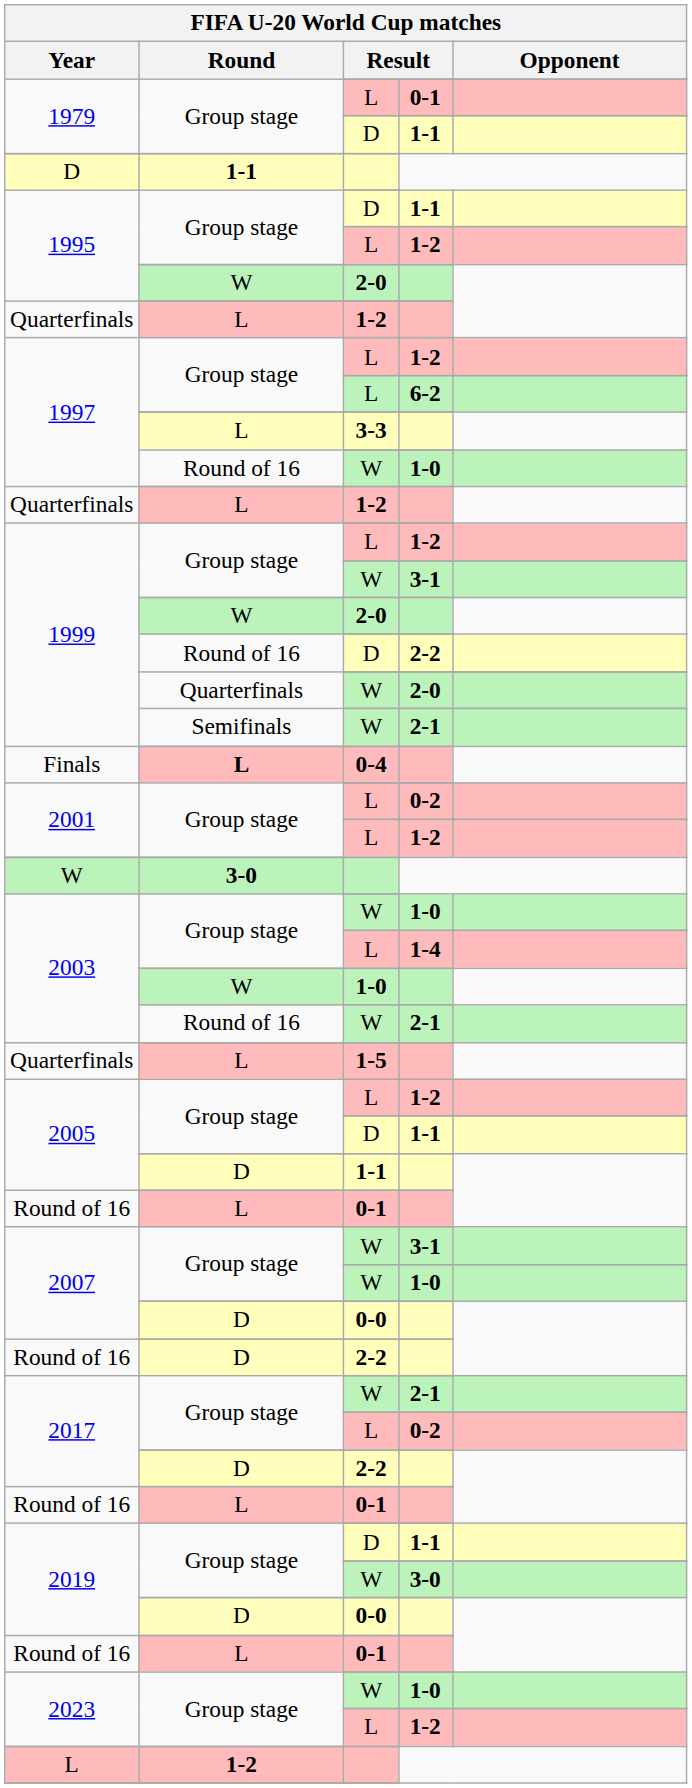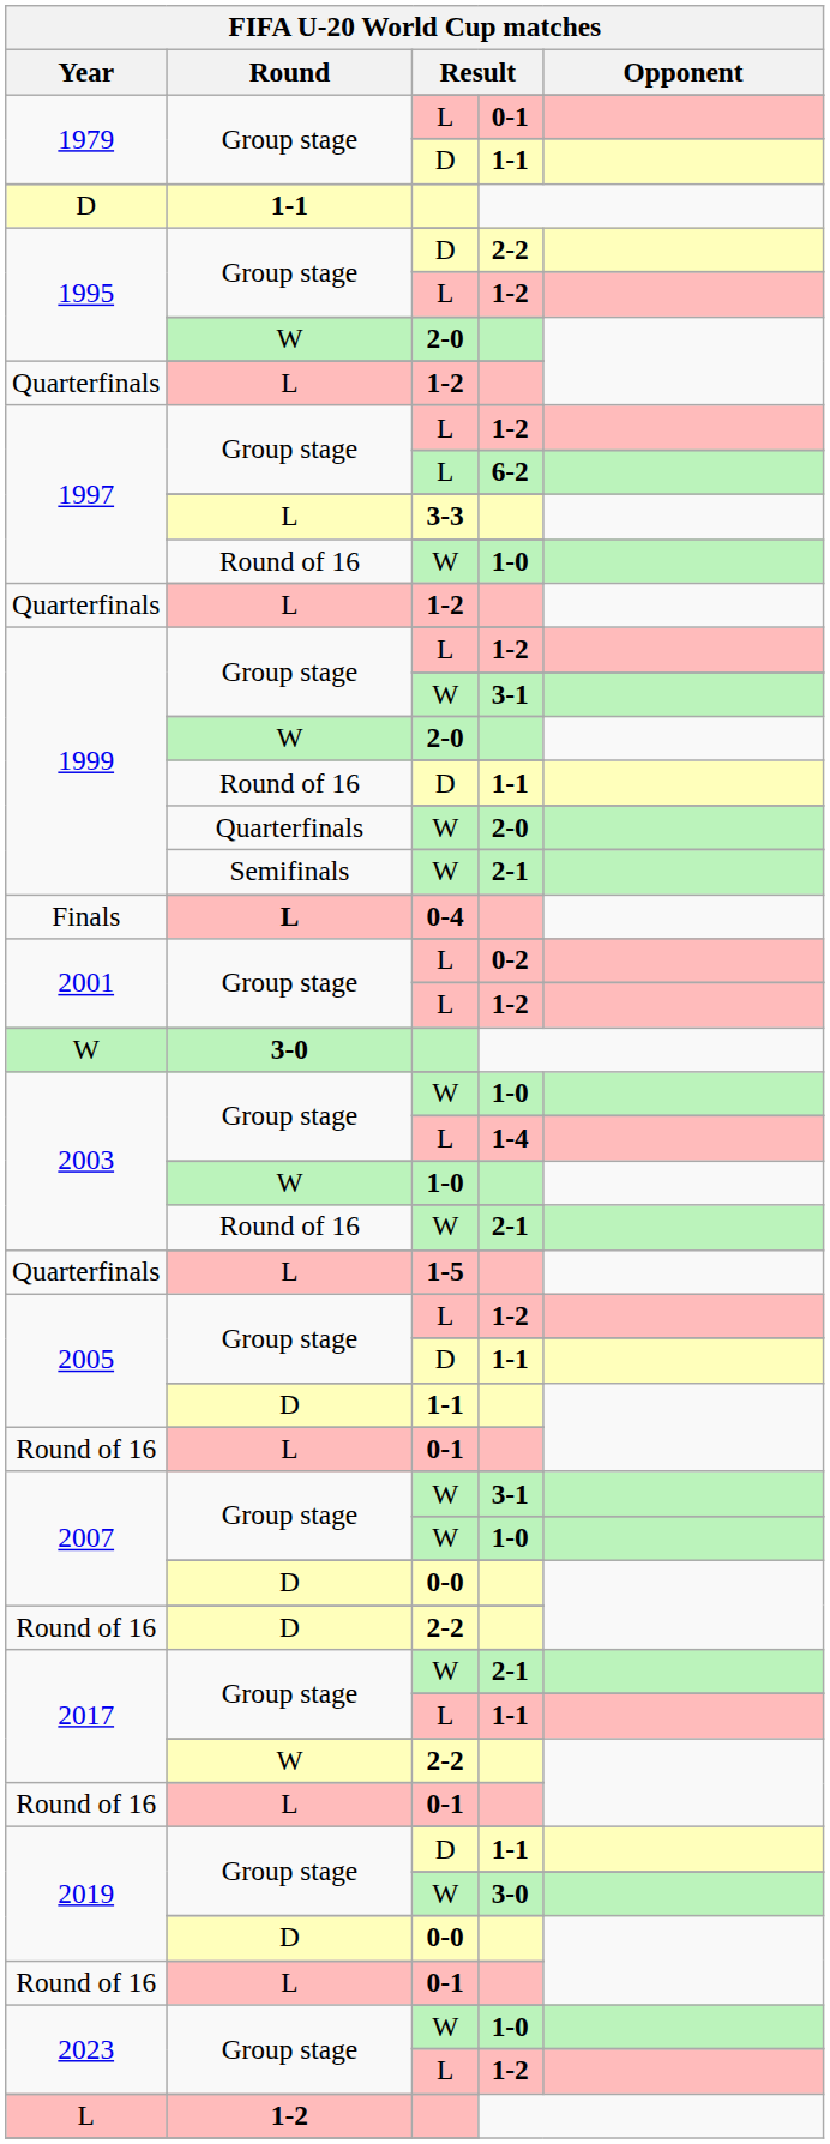 <table class="wikitable collapsible collapsed" style="text-align: center;">
 <tr>
 <th colspan=5>FIFA U-20 World Cup matches</th>
 </tr>
 <tr>
 <th>Year</th>
 <th style="width:100pt;">Round</th>
 <th style="width:50pt" colspan=2;>Result</th>
 <th style="width:115pt;">Opponent</th>
 </tr>
 <tr>
 <td rowspan=4><a href='#'>1979</a></td>
 <td rowspan=4>Group stage</td>
 </tr>
 <tr style="background:#ffbbbb;">
 <td>L</td>
 <td><strong>0-1</strong></td>
 <td align="left"></td>
 </tr>
 <tr>
 </tr>
 <tr style="background:#ffffbb;">
 <td>D</td>
 <td><strong>1-1</strong></td>
 <td align="left"></td>
 </tr>
 <tr>
 </tr>
 <tr style="background:#ffffbb;">
 <td>D</td>
 <td><strong>1-1</strong></td>
 <td align="left"></td>
 </tr>
 <tr>
 <td rowspan=6><a href='#'>1995</a></td>
 <td rowspan=4>Group stage</td>
 </tr>
 <tr style="background:#ffffbb;">
 <td>D</td>
-<td><strong>1-1</strong></td>
+<td><strong>2-2</strong></td>
 <td align="left"></td>
 </tr>
 <tr>
 </tr>
 <tr style="background:#ffbbbb;">
 <td>L</td>
 <td><strong>1-2</strong></td>
 <td align="left"></td>
 </tr>
 <tr>
 </tr>
 <tr style="background:#bbf3bb;">
 <td>W</td>
 <td><strong>2-0</strong></td>
 <td align="left"></td>
 </tr>
 <tr>
 <td rowspan=2>Quarterfinals</td>
 </tr>
 <tr style="background:#ffbbbb;">
 <td>L</td>
 <td><strong>1-2</strong></td>
 <td align="left"></td>
 </tr>
 <tr>
 <td rowspan=8><a href='#'>1997</a></td>
 <td rowspan=4>Group stage</td>
 </tr>
 <tr style="background:#ffbbbb;">
 <td>L</td>
 <td><strong>1-2</strong></td>
 <td align="left"></td>
 </tr>
 <tr>
 </tr>
 <tr style="background:#bbf3bb;">
 <td>L</td>
 <td><strong>6-2</strong></td>
 <td align="left"></td>
 </tr>
 <tr>
 </tr>
 <tr style="background:#ffffbb;">
 <td>L</td>
 <td><strong>3-3</strong></td>
 <td align="left"></td>
 </tr>
 <tr>
 <td rowspan=2>Round of 16</td>
 </tr>
 <tr style="background:#bbf3bb;">
 <td>W</td>
 <td><strong>1-0</strong></td>
 <td align="left"></td>
 </tr>
 <tr>
 <td rowspan=2>Quarterfinals</td>
 </tr>
 <tr style="background:#ffbbbb;">
 <td>L</td>
 <td><strong>1-2</strong></td>
 <td align="left"></td>
 </tr>
 <tr>
 <td rowspan=12><a href='#'>1999</a></td>
 <td rowspan=4>Group stage</td>
 </tr>
 <tr style="background:#ffbbbb;">
 <td>L</td>
 <td><strong>1-2</strong></td>
 <td align="left"></td>
 </tr>
 <tr>
 </tr>
 <tr style="background:#bbf3bb;">
 <td>W</td>
 <td><strong>3-1</strong></td>
 <td align="left"></td>
 </tr>
 <tr>
 </tr>
 <tr style="background:#bbf3bb;">
 <td>W</td>
 <td><strong>2-0</strong></td>
 <td align="left"></td>
 </tr>
 <tr>
 <td rowspan=2>Round of 16</td>
 </tr>
 <tr style="background:#ffffbb;">
 <td>D</td>
-<td><strong>2-2</strong></td>
+<td><strong>1-1</strong></td>
 <td align="left"></td>
 </tr>
 <tr>
 <td rowspan=2>Quarterfinals</td>
 </tr>
 <tr style="background:#bbf3bb;">
 <td>W</td>
 <td><strong>2-0</strong></td>
 <td align="left"></td>
 </tr>
 <tr>
 <td rowspan=2>Semifinals</td>
 </tr>
 <tr style="background:#bbf3bb;">
 <td>W</td>
 <td><strong>2-1</strong></td>
 <td align="left"></td>
 </tr>
 <tr>
 <td rowspan=2>Finals</td>
 </tr>
 <tr style="background:#ffbbbb;">
 <td><strong>L</strong></td>
 <td><strong>0-4</strong></td>
 <td align="left"></td>
 </tr>
 <tr>
 <td rowspan=4><a href='#'>2001</a></td>
 <td rowspan=4>Group stage</td>
 </tr>
 <tr style="background:#ffbbbb;">
 <td>L</td>
 <td><strong>0-2</strong></td>
 <td align="left"></td>
 </tr>
 <tr>
 </tr>
 <tr style="background:#ffbbbb;">
 <td>L</td>
 <td><strong>1-2</strong></td>
 <td align="left"></td>
 </tr>
 <tr>
 </tr>
 <tr style="background:#bbf3bb;">
 <td>W</td>
 <td><strong>3-0</strong></td>
 <td align="left"></td>
 </tr>
 <tr>
 <td rowspan=8><a href='#'>2003</a></td>
 <td rowspan=4>Group stage</td>
 </tr>
 <tr style="background:#bbf3bb;">
 <td>W</td>
 <td><strong>1-0</strong></td>
 <td align="left"></td>
 </tr>
 <tr>
 </tr>
 <tr style="background:#ffbbbb;">
 <td>L</td>
 <td><strong>1-4</strong></td>
 <td align="left"></td>
 </tr>
 <tr>
 </tr>
 <tr style="background:#bbf3bb;">
 <td>W</td>
 <td><strong>1-0</strong></td>
 <td align="left"></td>
 </tr>
 <tr>
 <td rowspan=2>Round of 16</td>
 </tr>
 <tr style="background:#bbf3bb;">
 <td>W</td>
 <td><strong>2-1</strong></td>
 <td align="left"></td>
 </tr>
 <tr>
 <td rowspan=2>Quarterfinals</td>
 </tr>
 <tr style="background:#ffbbbb;">
 <td>L</td>
 <td><strong>1-5</strong></td>
 <td align="left"></td>
 </tr>
 <tr>
 <td rowspan=6><a href='#'>2005</a></td>
 <td rowspan=4>Group stage</td>
 </tr>
 <tr style="background:#ffbbbb;">
 <td>L</td>
 <td><strong>1-2</strong></td>
 <td align="left"></td>
 </tr>
 <tr>
 </tr>
 <tr style="background:#ffffbb;">
 <td>D</td>
 <td><strong>1-1</strong></td>
 <td align="left"></td>
 </tr>
 <tr>
 </tr>
 <tr style="background:#ffffbb;">
 <td>D</td>
 <td><strong>1-1</strong></td>
 <td align="left"></td>
 </tr>
 <tr>
 <td rowspan=2>Round of 16</td>
 </tr>
 <tr style="background:#ffbbbb;">
 <td>L</td>
 <td><strong>0-1</strong></td>
 <td align="left"></td>
 </tr>
 <tr>
 <td rowspan=6><a href='#'>2007</a></td>
 <td rowspan=4>Group stage</td>
 </tr>
 <tr style="background:#bbf3bb;">
 <td>W</td>
 <td><strong>3-1</strong></td>
 <td align="left"></td>
 </tr>
 <tr>
 </tr>
 <tr style="background:#bbf3bb;">
 <td>W</td>
 <td><strong>1-0</strong></td>
 <td align="left"></td>
 </tr>
 <tr>
 </tr>
 <tr style="background:#ffffbb;">
 <td>D</td>
 <td><strong>0-0</strong></td>
 <td align="left"></td>
 </tr>
 <tr>
 <td rowspan=2>Round of 16</td>
 </tr>
 <tr style="background:#ffffbb;">
 <td>D</td>
 <td><strong>2-2</strong></td>
 <td align="left"></td>
 </tr>
 <tr>
 <td rowspan=6><a href='#'>2017</a></td>
 <td rowspan=4>Group stage</td>
 </tr>
 <tr style="background:#bbf3bb;">
 <td>W</td>
 <td><strong>2-1</strong></td>
 <td align="left"></td>
 </tr>
 <tr>
 </tr>
 <tr style="background:#ffbbbb;">
 <td>L</td>
-<td><strong>0-2</strong></td>
+<td><strong>1-1</strong></td>
 <td align="left"></td>
 </tr>
 <tr>
 </tr>
 <tr style="background:#ffffbb;">
-<td>D</td>
+<td>W</td>
 <td><strong>2-2</strong></td>
 <td align="left"></td>
 </tr>
 <tr>
 <td rowspan=2>Round of 16</td>
 </tr>
 <tr style="background:#ffbbbb;">
 <td>L</td>
 <td><strong>0-1</strong></td>
 <td align="left"></td>
 </tr>
 <tr>
 <td rowspan=6><a href='#'>2019</a></td>
 <td rowspan=4>Group stage</td>
 </tr>
 <tr style="background:#ffffbb;">
 <td>D</td>
 <td><strong>1-1</strong></td>
 <td align="left"></td>
 </tr>
 <tr>
 </tr>
 <tr style="background:#bbf3bb;">
 <td>W</td>
 <td><strong>3-0</strong></td>
 <td align="left"></td>
 </tr>
 <tr>
 </tr>
 <tr style="background:#ffffbb;">
 <td>D</td>
 <td><strong>0-0</strong></td>
 <td align="left"></td>
 </tr>
 <tr>
 <td rowspan=2>Round of 16</td>
 </tr>
 <tr style="background:#ffbbbb;">
 <td>L</td>
 <td><strong>0-1</strong></td>
 <td align="left"></td>
 </tr>
 <tr>
 <td rowspan=4><a href='#'>2023</a></td>
 <td rowspan=4>Group stage</td>
 </tr>
 <tr style="background:#bbf3bb;">
 <td>W</td>
 <td><strong>1-0</strong></td>
 <td align="left"></td>
 </tr>
 <tr>
 </tr>
 <tr style="background:#ffbbbb;">
 <td>L</td>
 <td><strong>1-2</strong></td>
 <td align="left"></td>
 </tr>
 <tr>
 </tr>
 <tr style="background:#ffbbbb;">
 <td>L</td>
 <td><strong>1-2</strong></td>
 <td align="left"></td>
 </tr>
 <tr>
 </tr>
 </table>
